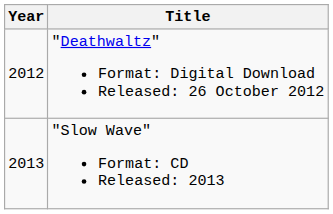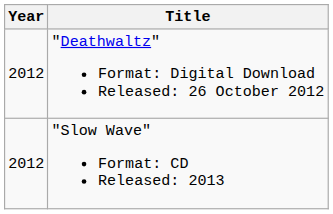 <table class="wikitable">
 <tr>
 <th>Year</th>
 <th>Title</th>
 </tr>
 <tr>
 <td>2012</td>
 <td>"<a href='#'>Deathwaltz</a>"<br><ul><li>Format: Digital Download</li><li>Released: 26 October 2012</li></ul></td>
 </tr>
 <tr>
-<td>2013</td>
+<td>2012</td>
 <td>"Slow Wave"<br><ul><li>Format: CD</li><li>Released: 2013</li></ul></td>
 </tr>
 </table>
